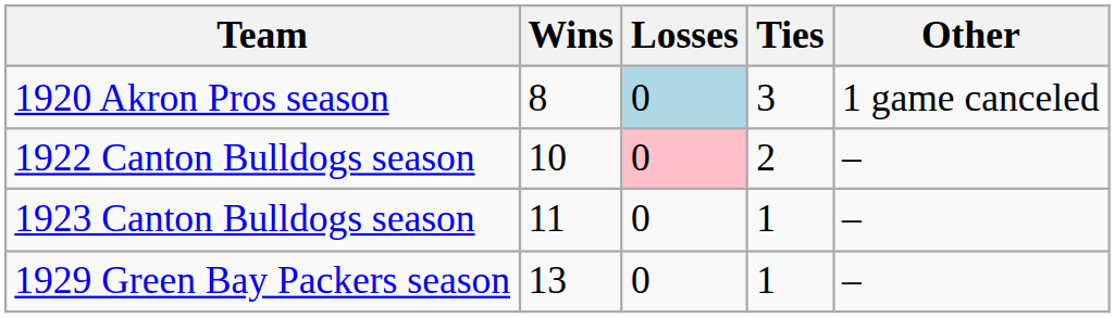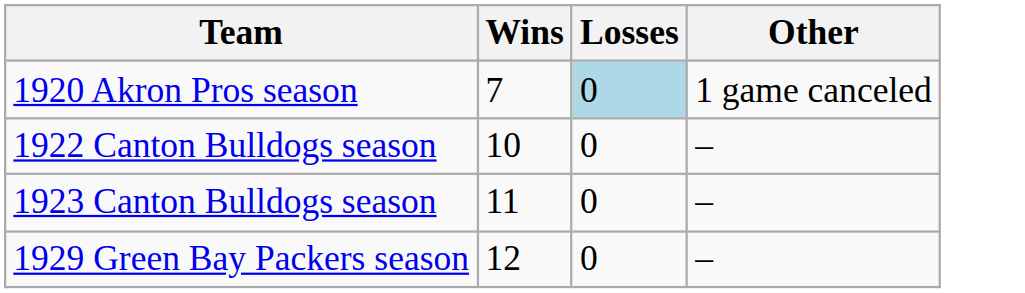 <table class="wikitable sortable">
 <tr>
 <th>Team</th>
 <th>Wins</th>
 <th>Losses</th>
-<th>Ties</th>
 <th>Other</th>
 </tr>
 <tr>
 <td><a href='#'>1920 Akron Pros season</a></td>
-<td>8</td>
+<td>7</td>
 <td style="background: lightblue;">0</td>
-<td>3</td>
 <td>1 game canceled</td>
 </tr>
 <tr>
 <td><a href='#'>1922 Canton Bulldogs season</a></td>
 <td>10</td>
-<td style="background: pink;">0</td>
-<td>2</td>
+<td>0</td>
 <td>–</td>
 </tr>
 <tr>
 <td><a href='#'>1923 Canton Bulldogs season</a></td>
 <td>11</td>
 <td>0</td>
-<td>1</td>
 <td>–</td>
 </tr>
 <tr>
 <td><a href='#'>1929 Green Bay Packers season</a></td>
-<td>13</td>
+<td>12</td>
 <td>0</td>
-<td>1</td>
 <td>–</td>
 </tr>
 </table>
